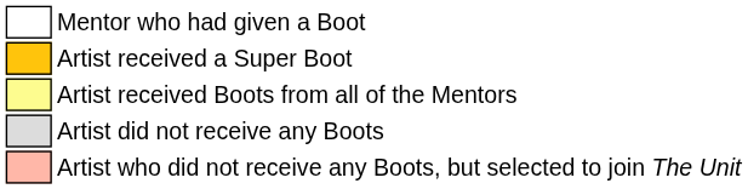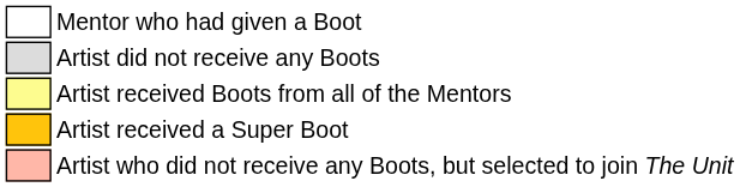 <table class="toccolours" style="font-size: 90%; white-space: nowrap;">
 <tr>
 <td style="background:white; border:1px solid black;"> <strong></strong> </td>
 <td>Mentor who had given a Boot</td>
 </tr>
 <tr>
-<td style="background:#ffc40c; border:1px solid black;">    </td>
-<td>Artist received a Super Boot</td>
+<td style="background:#dcdcdc; border:1px solid black;">    </td>
+<td>Artist did not receive any Boots</td>
 </tr>
 <tr>
 <td style="background:#fdfc8f; border:1px solid black;">    </td>
 <td>Artist received Boots from all of the Mentors</td>
 </tr>
 <tr>
-<td style="background:#dcdcdc; border:1px solid black;">    </td>
-<td>Artist did not receive any Boots</td>
+<td style="background:#ffc40c; border:1px solid black;">    </td>
+<td>Artist received a Super Boot</td>
 </tr>
 <tr>
 <td style="background:#FFB7A8; border: 1px solid black;">      </td>
 <td>Artist who did not receive any Boots, but selected to join <em>The Unit</em></td>
 </tr>
 <tr>
 </tr>
 </table>
